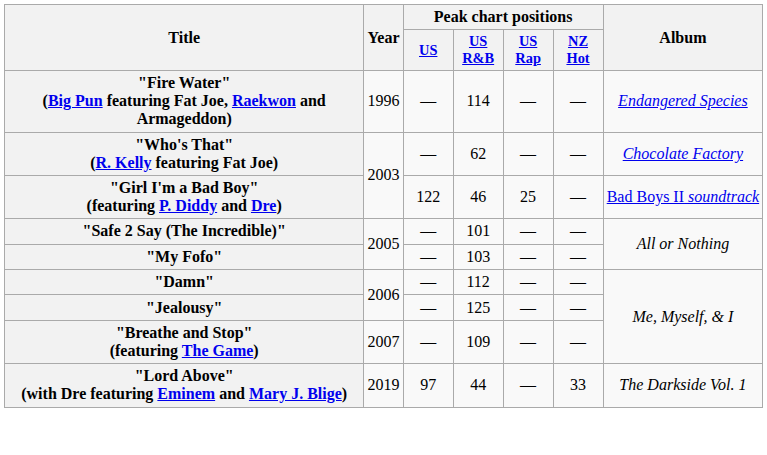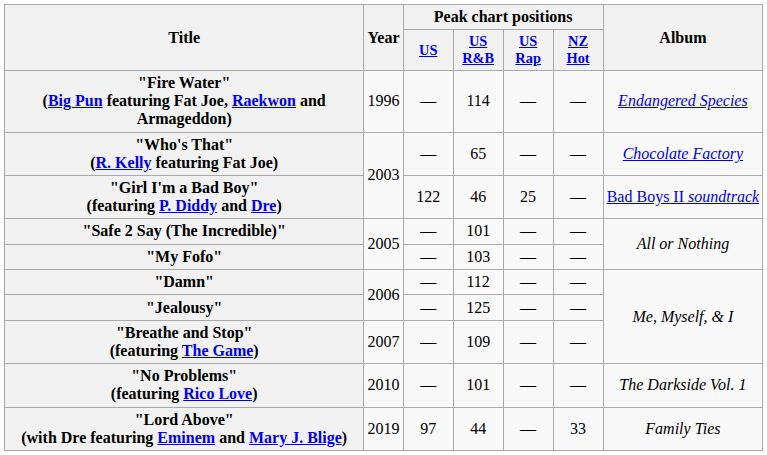 <table class="wikitable plainrowheaders" style="text-align:center;">
 <tr>
 <th scope="col" rowspan="2" style="width:22em;">Title</th>
 <th scope="col" rowspan="2">Year</th>
 <th scope="col" colspan="4">Peak chart positions</th>
 <th scope="col" rowspan="2">Album</th>
 </tr>
 <tr>
 <th scope="col" style="width:3em;font-size:90%;"><a href='#'>US</a><br></th>
 <th scope="col" style="width:3em;font-size:90%;"><a href='#'>US<br>R&B</a></th>
 <th scope="col" style="width:3em;font-size:90%;"><a href='#'>US<br>Rap</a></th>
 <th scope="col" style="width:3em;font-size:90%;"><a href='#'>NZ<br>Hot</a><br></th>
 </tr>
 <tr>
 <th scope="row">"Fire Water"<br><span>(<a href='#'>Big Pun</a> featuring Fat Joe, <a href='#'>Raekwon</a> and Armageddon)</span></th>
 <td>1996</td>
 <td>—</td>
 <td>114</td>
 <td>—</td>
 <td>—</td>
 <td><em><a href='#'>Endangered Species</a></em></td>
 </tr>
 <tr>
 <th scope="row">"Who's That"<br><span>(<a href='#'>R. Kelly</a> featuring Fat Joe)</span></th>
 <td rowspan="2">2003</td>
 <td>—</td>
-<td>62</td>
+<td>65</td>
 <td>—</td>
 <td>—</td>
 <td><em><a href='#'>Chocolate Factory</a></em></td>
 </tr>
 <tr>
 <th scope="row">"Girl I'm a Bad Boy"<br><span>(featuring <a href='#'>P. Diddy</a> and <a href='#'>Dre</a>)</span></th>
 <td align=center>122</td>
 <td>46</td>
 <td>25</td>
 <td>—</td>
 <td><em><a href='#'></em>Bad Boys II<em> soundtrack</a></em></td>
 </tr>
 <tr>
 <th scope="row">"Safe 2 Say (The Incredible)"</th>
 <td rowspan="2">2005</td>
 <td>—</td>
 <td>101</td>
 <td>—</td>
 <td>—</td>
 <td rowspan="2"><em>All or Nothing</em></td>
 </tr>
 <tr>
 <th scope="row">"My Fofo"</th>
 <td>—</td>
 <td>103</td>
 <td>—</td>
 <td>—</td>
 </tr>
 <tr>
 <th scope="row">"Damn"</th>
 <td rowspan="2">2006</td>
 <td>—</td>
 <td>112</td>
 <td>—</td>
 <td>—</td>
 <td rowspan="3"><em>Me, Myself, & I</em></td>
 </tr>
 <tr>
 <th scope="row">"Jealousy"</th>
 <td>—</td>
 <td>125</td>
 <td>—</td>
 <td>—</td>
 </tr>
 <tr>
 <th scope="row">"Breathe and Stop"<br><span>(featuring <a href='#'>The Game</a>)</span></th>
 <td>2007</td>
 <td>—</td>
 <td>109</td>
 <td>—</td>
 <td>—</td>
 </tr>
 <tr>
+<th scope="row">"No Problems"<br><span>(featuring <a href='#'>Rico Love</a>)</span></th>
+<td>2010</td>
+<td>—</td>
+<td>101</td>
+<td>—</td>
+<td>—</td>
+<td><em>The Darkside Vol. 1</em></td>
+</tr>
+<tr>
 <th scope="row">"Lord Above"<br><span>(with Dre featuring <a href='#'>Eminem</a> and <a href='#'>Mary J. Blige</a>)</span></th>
 <td>2019</td>
 <td>97</td>
 <td>44</td>
 <td>—</td>
 <td>33</td>
-<td><em>The Darkside Vol. 1</em></td>
+<td><em>Family Ties</em></td>
 </tr>
 </table>
